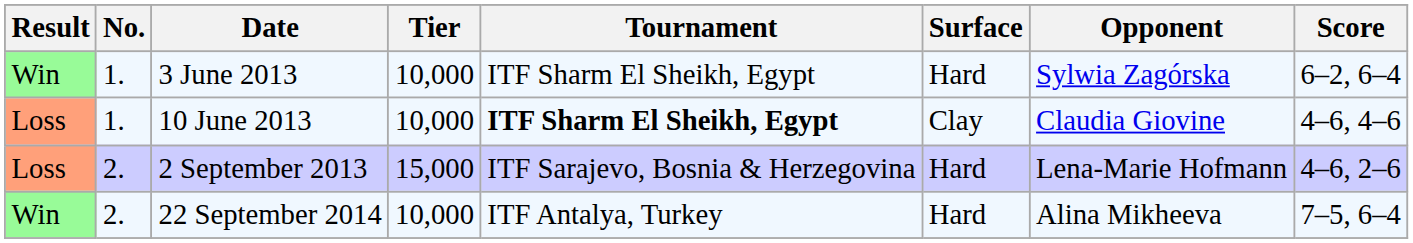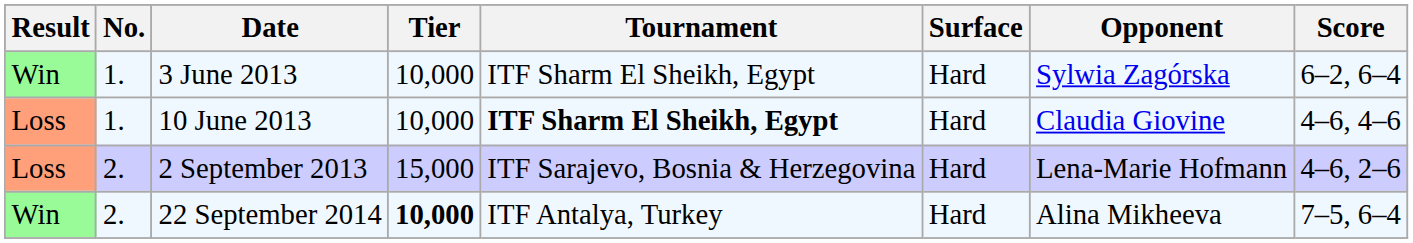 <table class="sortable wikitable" style=font-size:97%>
 <tr>
 <th>Result</th>
 <th>No.</th>
 <th>Date</th>
 <th>Tier</th>
 <th>Tournament</th>
 <th>Surface</th>
 <th>Opponent</th>
 <th class="unsortable">Score</th>
 </tr>
 <tr style="background:#f0f8ff;">
 <td style="background:#98fb98;">Win</td>
 <td>1.</td>
 <td>3 June 2013</td>
 <td>10,000</td>
 <td>ITF Sharm El Sheikh, Egypt</td>
 <td>Hard</td>
 <td> <a href='#'>Sylwia Zagórska</a></td>
 <td>6–2, 6–4</td>
 </tr>
 <tr style="background:#f0f8ff;">
 <td style="background:#ffa07a;">Loss</td>
 <td>1.</td>
 <td>10 June 2013</td>
 <td>10,000</td>
 <td><strong>ITF Sharm El Sheikh, Egypt</strong></td>
-<td>Clay</td>
+<td>Hard</td>
 <td> <a href='#'>Claudia Giovine</a></td>
 <td>4–6, 4–6</td>
 </tr>
 <tr style="background:#ccccff;">
 <td style="background:#ffa07a;">Loss</td>
 <td>2.</td>
 <td>2 September 2013</td>
 <td>15,000</td>
 <td>ITF Sarajevo, Bosnia & Herzegovina</td>
 <td>Hard</td>
 <td> Lena-Marie Hofmann</td>
 <td>4–6, 2–6</td>
 </tr>
 <tr style="background:#f0f8ff;">
 <td style="background:#98fb98;">Win</td>
 <td>2.</td>
 <td>22 September 2014</td>
-<td>10,000</td>
+<td><strong>10,000</strong></td>
 <td>ITF Antalya, Turkey</td>
 <td>Hard</td>
 <td> Alina Mikheeva</td>
 <td>7–5, 6–4</td>
 </tr>
 </table>
